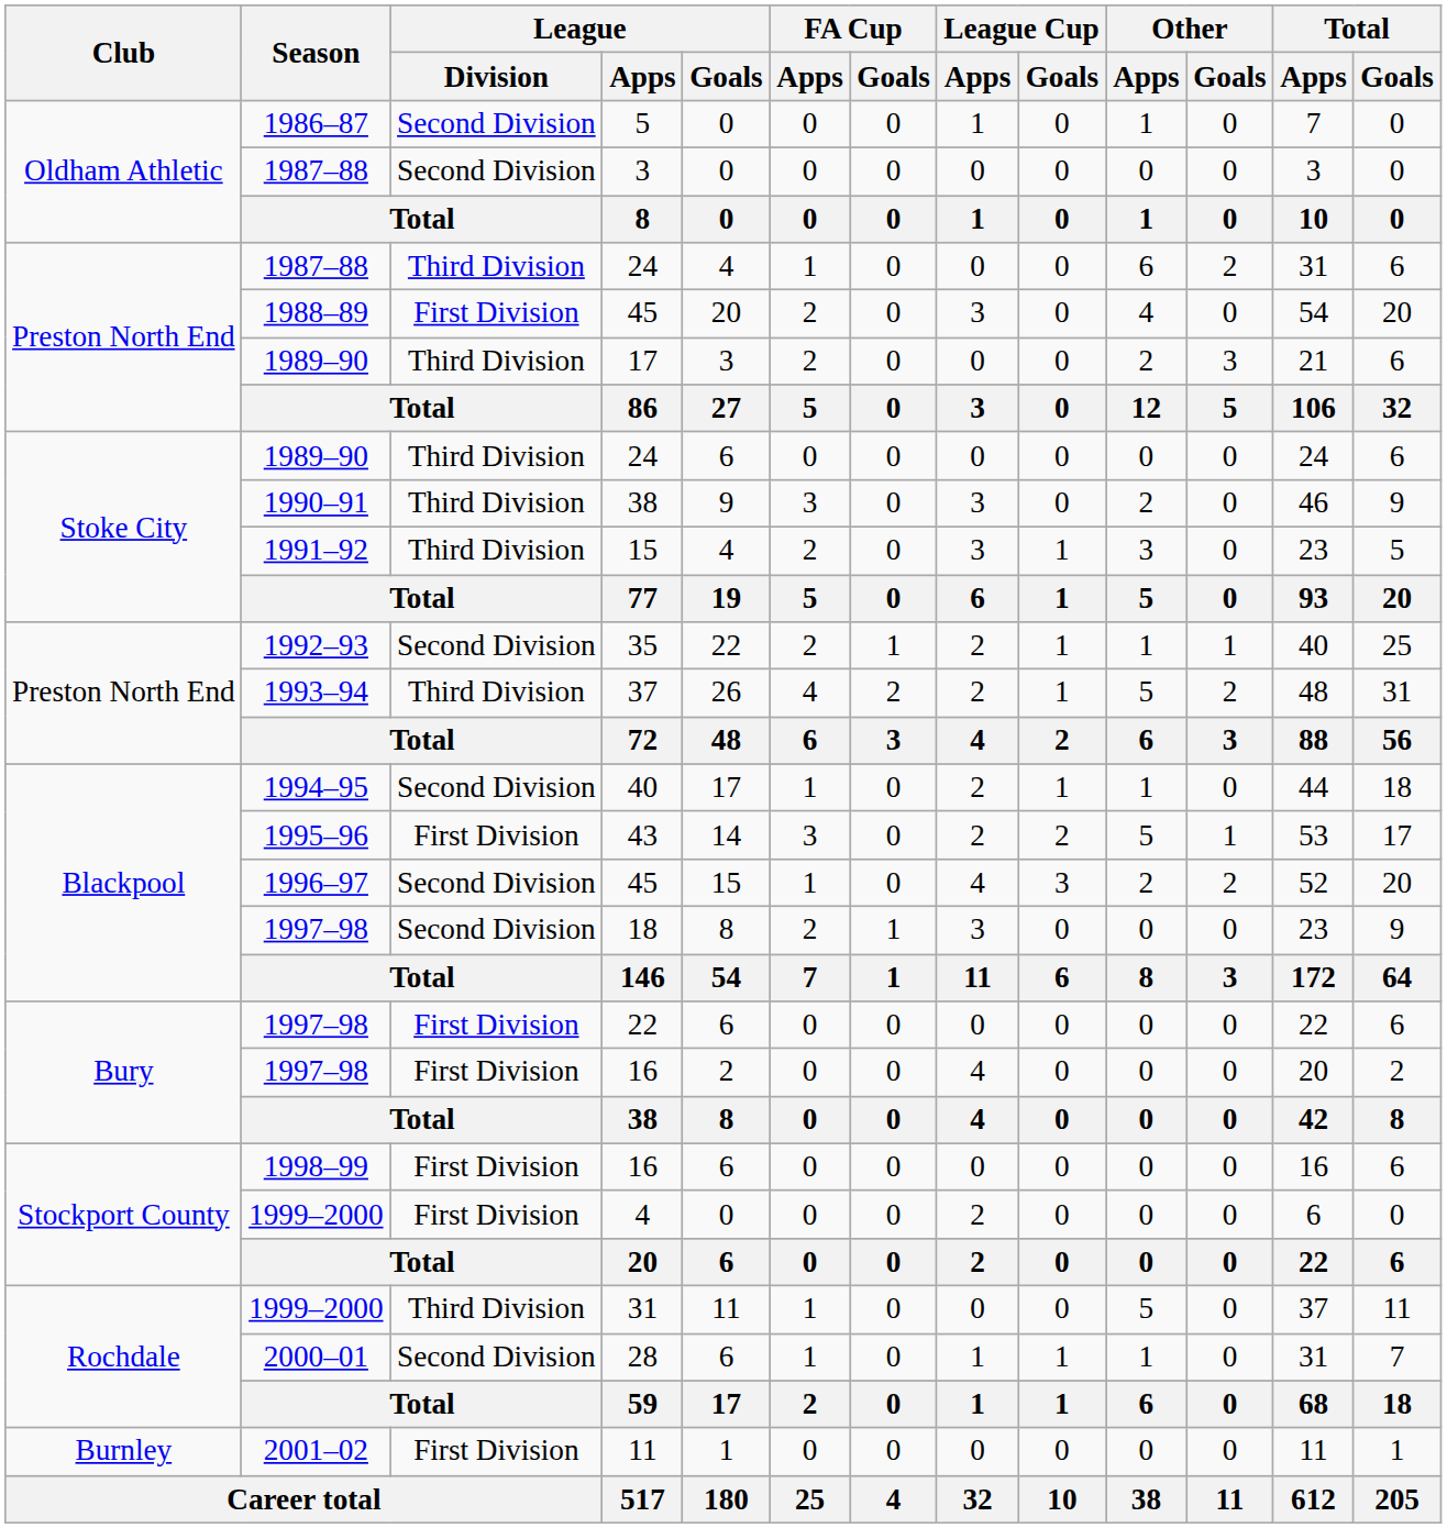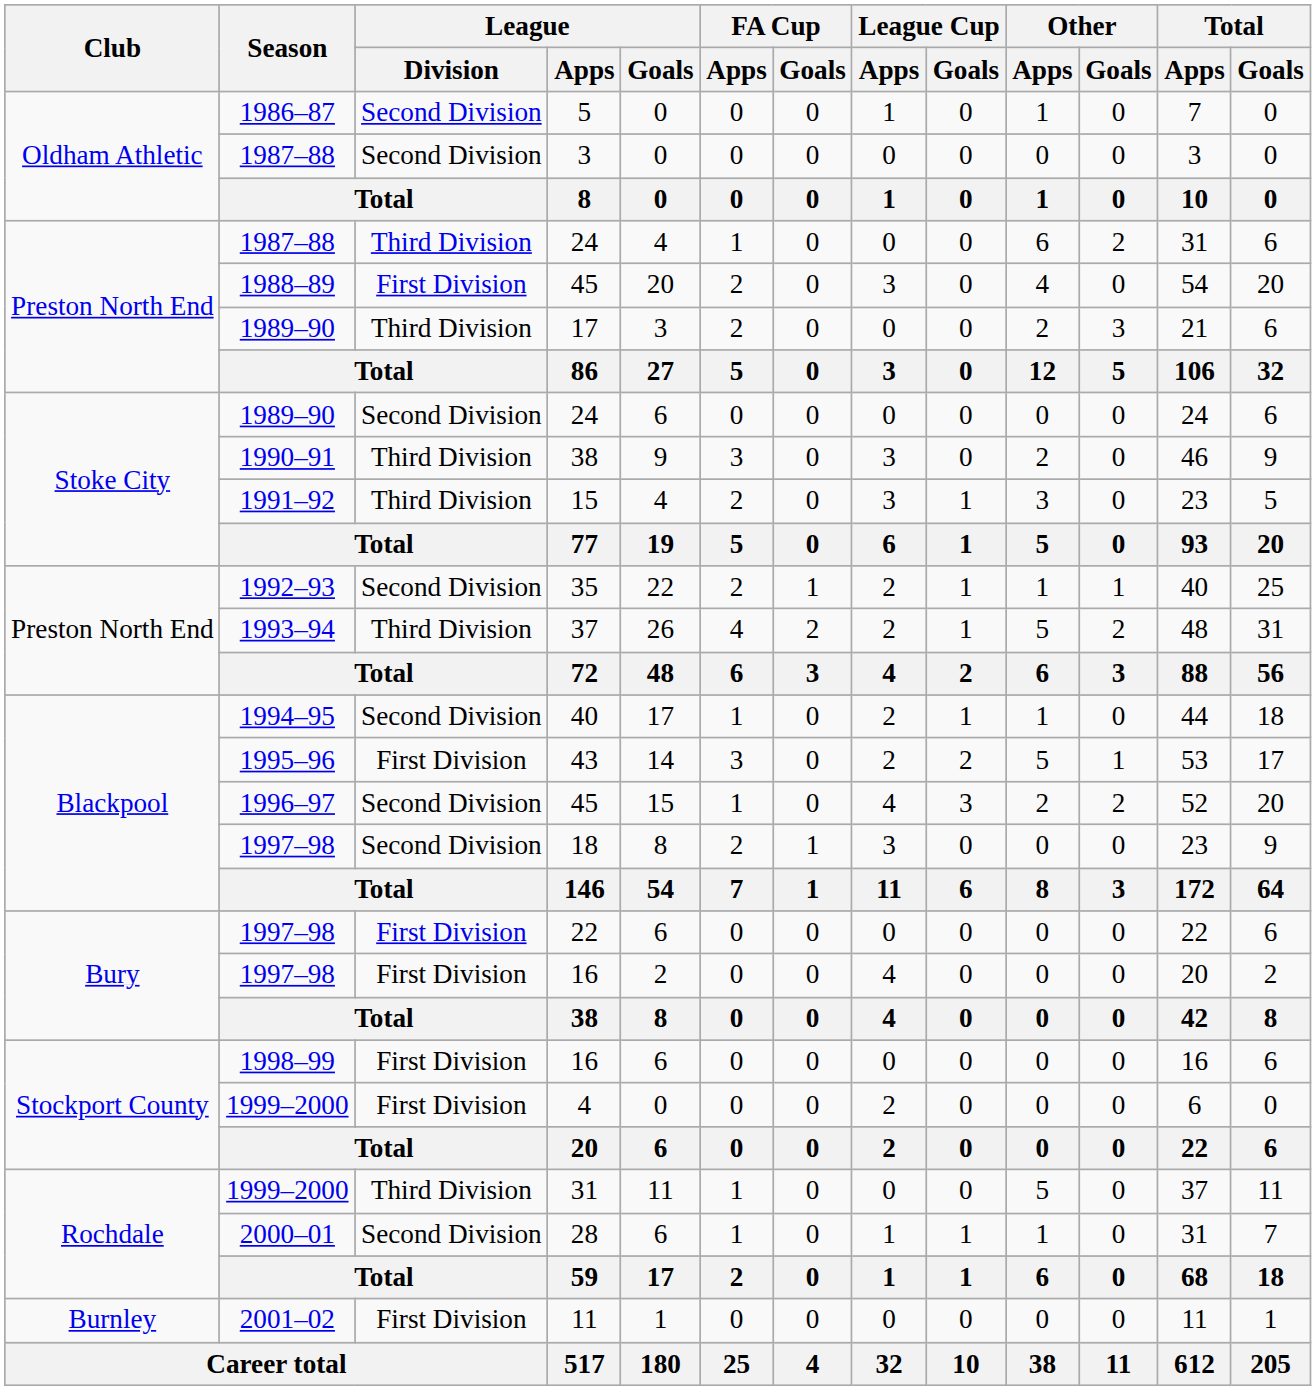 <table class="wikitable" style="text-align:center">
 <tr>
 <th rowspan="2">Club</th>
 <th rowspan="2">Season</th>
 <th colspan="3">League</th>
 <th colspan="2">FA Cup</th>
 <th colspan="2">League Cup</th>
 <th colspan="2">Other</th>
 <th colspan="2">Total</th>
 </tr>
 <tr>
 <th>Division</th>
 <th>Apps</th>
 <th>Goals</th>
 <th>Apps</th>
 <th>Goals</th>
 <th>Apps</th>
 <th>Goals</th>
 <th>Apps</th>
 <th>Goals</th>
 <th>Apps</th>
 <th>Goals</th>
 </tr>
 <tr>
 <td rowspan="3"><a href='#'>Oldham Athletic</a></td>
 <td><a href='#'>1986–87</a></td>
 <td><a href='#'>Second Division</a></td>
 <td>5</td>
 <td>0</td>
 <td>0</td>
 <td>0</td>
 <td>1</td>
 <td>0</td>
 <td>1</td>
 <td>0</td>
 <td>7</td>
 <td>0</td>
 </tr>
 <tr>
 <td><a href='#'>1987–88</a></td>
 <td>Second Division</td>
 <td>3</td>
 <td>0</td>
 <td>0</td>
 <td>0</td>
 <td>0</td>
 <td>0</td>
 <td>0</td>
 <td>0</td>
 <td>3</td>
 <td>0</td>
 </tr>
 <tr>
 <th colspan="2">Total</th>
 <th>8</th>
 <th>0</th>
 <th>0</th>
 <th>0</th>
 <th>1</th>
 <th>0</th>
 <th>1</th>
 <th>0</th>
 <th>10</th>
 <th>0</th>
 </tr>
 <tr>
 <td rowspan="4"><a href='#'>Preston North End</a></td>
 <td><a href='#'>1987–88</a></td>
 <td><a href='#'>Third Division</a></td>
 <td>24</td>
 <td>4</td>
 <td>1</td>
 <td>0</td>
 <td>0</td>
 <td>0</td>
 <td>6</td>
 <td>2</td>
 <td>31</td>
 <td>6</td>
 </tr>
 <tr>
 <td><a href='#'>1988–89</a></td>
 <td><a href='#'>First Division</a></td>
 <td>45</td>
 <td>20</td>
 <td>2</td>
 <td>0</td>
 <td>3</td>
 <td>0</td>
 <td>4</td>
 <td>0</td>
 <td>54</td>
 <td>20</td>
 </tr>
 <tr>
 <td><a href='#'>1989–90</a></td>
 <td>Third Division</td>
 <td>17</td>
 <td>3</td>
 <td>2</td>
 <td>0</td>
 <td>0</td>
 <td>0</td>
 <td>2</td>
 <td>3</td>
 <td>21</td>
 <td>6</td>
 </tr>
 <tr>
 <th colspan="2">Total</th>
 <th>86</th>
 <th>27</th>
 <th>5</th>
 <th>0</th>
 <th>3</th>
 <th>0</th>
 <th>12</th>
 <th>5</th>
 <th>106</th>
 <th>32</th>
 </tr>
 <tr>
 <td rowspan="4"><a href='#'>Stoke City</a></td>
 <td><a href='#'>1989–90</a></td>
-<td>Third Division</td>
+<td>Second Division</td>
 <td>24</td>
 <td>6</td>
 <td>0</td>
 <td>0</td>
 <td>0</td>
 <td>0</td>
 <td>0</td>
 <td>0</td>
 <td>24</td>
 <td>6</td>
 </tr>
 <tr>
 <td><a href='#'>1990–91</a></td>
 <td>Third Division</td>
 <td>38</td>
 <td>9</td>
 <td>3</td>
 <td>0</td>
 <td>3</td>
 <td>0</td>
 <td>2</td>
 <td>0</td>
 <td>46</td>
 <td>9</td>
 </tr>
 <tr>
 <td><a href='#'>1991–92</a></td>
 <td>Third Division</td>
 <td>15</td>
 <td>4</td>
 <td>2</td>
 <td>0</td>
 <td>3</td>
 <td>1</td>
 <td>3</td>
 <td>0</td>
 <td>23</td>
 <td>5</td>
 </tr>
 <tr>
 <th colspan="2">Total</th>
 <th>77</th>
 <th>19</th>
 <th>5</th>
 <th>0</th>
 <th>6</th>
 <th>1</th>
 <th>5</th>
 <th>0</th>
 <th>93</th>
 <th>20</th>
 </tr>
 <tr>
 <td rowspan="3">Preston North End</td>
 <td><a href='#'>1992–93</a></td>
 <td>Second Division</td>
 <td>35</td>
 <td>22</td>
 <td>2</td>
 <td>1</td>
 <td>2</td>
 <td>1</td>
 <td>1</td>
 <td>1</td>
 <td>40</td>
 <td>25</td>
 </tr>
 <tr>
 <td><a href='#'>1993–94</a></td>
 <td>Third Division</td>
 <td>37</td>
 <td>26</td>
 <td>4</td>
 <td>2</td>
 <td>2</td>
 <td>1</td>
 <td>5</td>
 <td>2</td>
 <td>48</td>
 <td>31</td>
 </tr>
 <tr>
 <th colspan="2">Total</th>
 <th>72</th>
 <th>48</th>
 <th>6</th>
 <th>3</th>
 <th>4</th>
 <th>2</th>
 <th>6</th>
 <th>3</th>
 <th>88</th>
 <th>56</th>
 </tr>
 <tr>
 <td rowspan="5"><a href='#'>Blackpool</a></td>
 <td><a href='#'>1994–95</a></td>
 <td>Second Division</td>
 <td>40</td>
 <td>17</td>
 <td>1</td>
 <td>0</td>
 <td>2</td>
 <td>1</td>
 <td>1</td>
 <td>0</td>
 <td>44</td>
 <td>18</td>
 </tr>
 <tr>
 <td><a href='#'>1995–96</a></td>
 <td>First Division</td>
 <td>43</td>
 <td>14</td>
 <td>3</td>
 <td>0</td>
 <td>2</td>
 <td>2</td>
 <td>5</td>
 <td>1</td>
 <td>53</td>
 <td>17</td>
 </tr>
 <tr>
 <td><a href='#'>1996–97</a></td>
 <td>Second Division</td>
 <td>45</td>
 <td>15</td>
 <td>1</td>
 <td>0</td>
 <td>4</td>
 <td>3</td>
 <td>2</td>
 <td>2</td>
 <td>52</td>
 <td>20</td>
 </tr>
 <tr>
 <td><a href='#'>1997–98</a></td>
 <td>Second Division</td>
 <td>18</td>
 <td>8</td>
 <td>2</td>
 <td>1</td>
 <td>3</td>
 <td>0</td>
 <td>0</td>
 <td>0</td>
 <td>23</td>
 <td>9</td>
 </tr>
 <tr>
 <th colspan="2">Total</th>
 <th>146</th>
 <th>54</th>
 <th>7</th>
 <th>1</th>
 <th>11</th>
 <th>6</th>
 <th>8</th>
 <th>3</th>
 <th>172</th>
 <th>64</th>
 </tr>
 <tr>
 <td rowspan="3"><a href='#'>Bury</a></td>
 <td><a href='#'>1997–98</a></td>
 <td><a href='#'>First Division</a></td>
 <td>22</td>
 <td>6</td>
 <td>0</td>
 <td>0</td>
 <td>0</td>
 <td>0</td>
 <td>0</td>
 <td>0</td>
 <td>22</td>
 <td>6</td>
 </tr>
 <tr>
 <td><a href='#'>1997–98</a></td>
 <td>First Division</td>
 <td>16</td>
 <td>2</td>
 <td>0</td>
 <td>0</td>
 <td>4</td>
 <td>0</td>
 <td>0</td>
 <td>0</td>
 <td>20</td>
 <td>2</td>
 </tr>
 <tr>
 <th colspan="2">Total</th>
 <th>38</th>
 <th>8</th>
 <th>0</th>
 <th>0</th>
 <th>4</th>
 <th>0</th>
 <th>0</th>
 <th>0</th>
 <th>42</th>
 <th>8</th>
 </tr>
 <tr>
 <td rowspan="3"><a href='#'>Stockport County</a></td>
 <td><a href='#'>1998–99</a></td>
 <td>First Division</td>
 <td>16</td>
 <td>6</td>
 <td>0</td>
 <td>0</td>
 <td>0</td>
 <td>0</td>
 <td>0</td>
 <td>0</td>
 <td>16</td>
 <td>6</td>
 </tr>
 <tr>
 <td><a href='#'>1999–2000</a></td>
 <td>First Division</td>
 <td>4</td>
 <td>0</td>
 <td>0</td>
 <td>0</td>
 <td>2</td>
 <td>0</td>
 <td>0</td>
 <td>0</td>
 <td>6</td>
 <td>0</td>
 </tr>
 <tr>
 <th colspan="2">Total</th>
 <th>20</th>
 <th>6</th>
 <th>0</th>
 <th>0</th>
 <th>2</th>
 <th>0</th>
 <th>0</th>
 <th>0</th>
 <th>22</th>
 <th>6</th>
 </tr>
 <tr>
 <td rowspan="3"><a href='#'>Rochdale</a></td>
 <td><a href='#'>1999–2000</a></td>
 <td>Third Division</td>
 <td>31</td>
 <td>11</td>
 <td>1</td>
 <td>0</td>
 <td>0</td>
 <td>0</td>
 <td>5</td>
 <td>0</td>
 <td>37</td>
 <td>11</td>
 </tr>
 <tr>
 <td><a href='#'>2000–01</a></td>
 <td>Second Division</td>
 <td>28</td>
 <td>6</td>
 <td>1</td>
 <td>0</td>
 <td>1</td>
 <td>1</td>
 <td>1</td>
 <td>0</td>
 <td>31</td>
 <td>7</td>
 </tr>
 <tr>
 <th colspan="2">Total</th>
 <th>59</th>
 <th>17</th>
 <th>2</th>
 <th>0</th>
 <th>1</th>
 <th>1</th>
 <th>6</th>
 <th>0</th>
 <th>68</th>
 <th>18</th>
 </tr>
 <tr>
 <td><a href='#'>Burnley</a></td>
 <td><a href='#'>2001–02</a></td>
 <td>First Division</td>
 <td>11</td>
 <td>1</td>
 <td>0</td>
 <td>0</td>
 <td>0</td>
 <td>0</td>
 <td>0</td>
 <td>0</td>
 <td>11</td>
 <td>1</td>
 </tr>
 <tr>
 <th colspan="3">Career total</th>
 <th>517</th>
 <th>180</th>
 <th>25</th>
 <th>4</th>
 <th>32</th>
 <th>10</th>
 <th>38</th>
 <th>11</th>
 <th>612</th>
 <th>205</th>
 </tr>
 </table>
